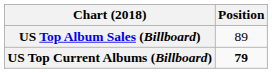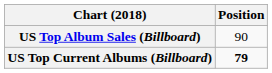 <table class="wikitable plainrowheaders" style="text-align:center">
 <tr>
 <th scope="col">Chart (2018)</th>
 <th scope="col">Position</th>
 </tr>
 <tr>
 <th scope="row">US <a href='#'>Top Album Sales</a> (<em>Billboard</em>)</th>
-<td>89</td>
+<td>90</td>
 </tr>
 <tr>
 <th scope="row">US Top Current Albums (<em>Billboard</em>)</th>
 <td><strong>79</strong></td>
 </tr>
 </table>
